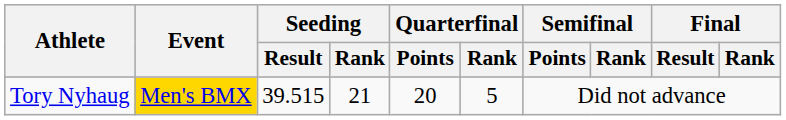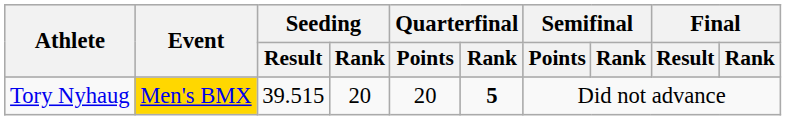 <table class="wikitable" style="font-size:90%">
 <tr>
 <th rowspan=2>Athlete</th>
 <th rowspan=2>Event</th>
 <th colspan="2">Seeding</th>
 <th colspan="2">Quarterfinal</th>
 <th colspan="2">Semifinal</th>
 <th colspan="2">Final</th>
 </tr>
 <tr style="font-size:95%">
 <th>Result</th>
 <th>Rank</th>
 <th>Points</th>
 <th>Rank</th>
 <th>Points</th>
 <th>Rank</th>
 <th>Result</th>
 <th>Rank</th>
 </tr>
 <tr align=center>
 <td align=left><a href='#'>Tory Nyhaug</a></td>
 <td align=left style="background: gold;"><a href='#'>Men's BMX</a></td>
 <td>39.515</td>
-<td>21</td>
 <td>20</td>
-<td>5</td>
+<td>20</td>
+<td><strong>5</strong></td>
 <td colspan=4>Did not advance</td>
 </tr>
 </table>
